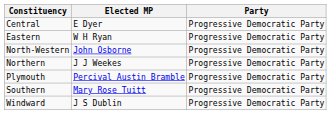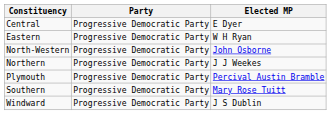 <table class=wikitable style=text-align:left>
 <tr>
 <th>Constituency</th>
+<th>Party</th>
 <th>Elected MP</th>
-<th>Party</th>
 </tr>
 <tr>
 <td>Central</td>
+<td>Progressive Democratic Party</td>
 <td>E Dyer</td>
-<td>Progressive Democratic Party</td>
 </tr>
 <tr>
 <td>Eastern</td>
+<td>Progressive Democratic Party</td>
 <td>W H Ryan</td>
-<td>Progressive Democratic Party</td>
 </tr>
 <tr>
 <td>North-Western</td>
+<td>Progressive Democratic Party</td>
 <td><a href='#'>John Osborne</a></td>
-<td>Progressive Democratic Party</td>
 </tr>
 <tr>
 <td>Northern</td>
+<td>Progressive Democratic Party</td>
 <td>J J Weekes</td>
-<td>Progressive Democratic Party</td>
 </tr>
 <tr>
 <td>Plymouth</td>
+<td>Progressive Democratic Party</td>
 <td><a href='#'>Percival Austin Bramble</a></td>
-<td>Progressive Democratic Party</td>
 </tr>
 <tr>
 <td>Southern</td>
+<td>Progressive Democratic Party</td>
 <td><a href='#'>Mary Rose Tuitt</a></td>
-<td>Progressive Democratic Party</td>
 </tr>
 <tr>
 <td>Windward</td>
+<td>Progressive Democratic Party</td>
 <td>J S Dublin</td>
-<td>Progressive Democratic Party</td>
 </tr>
 </table>
